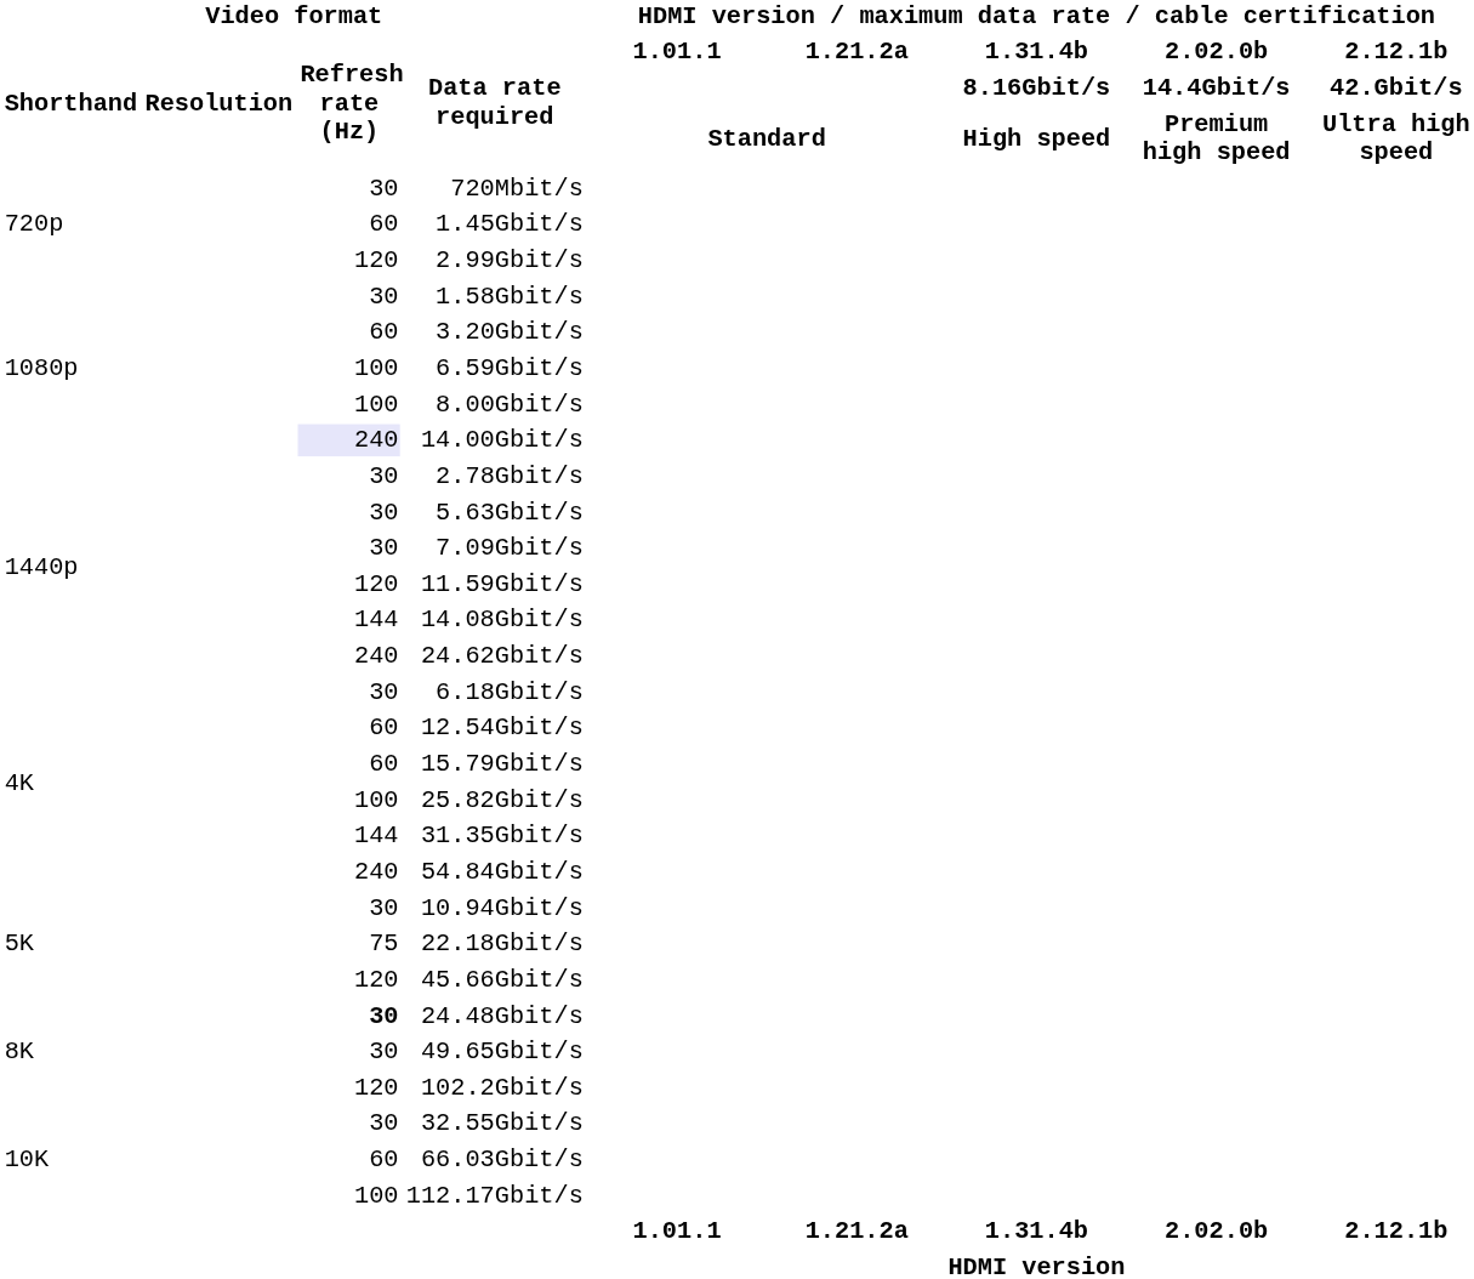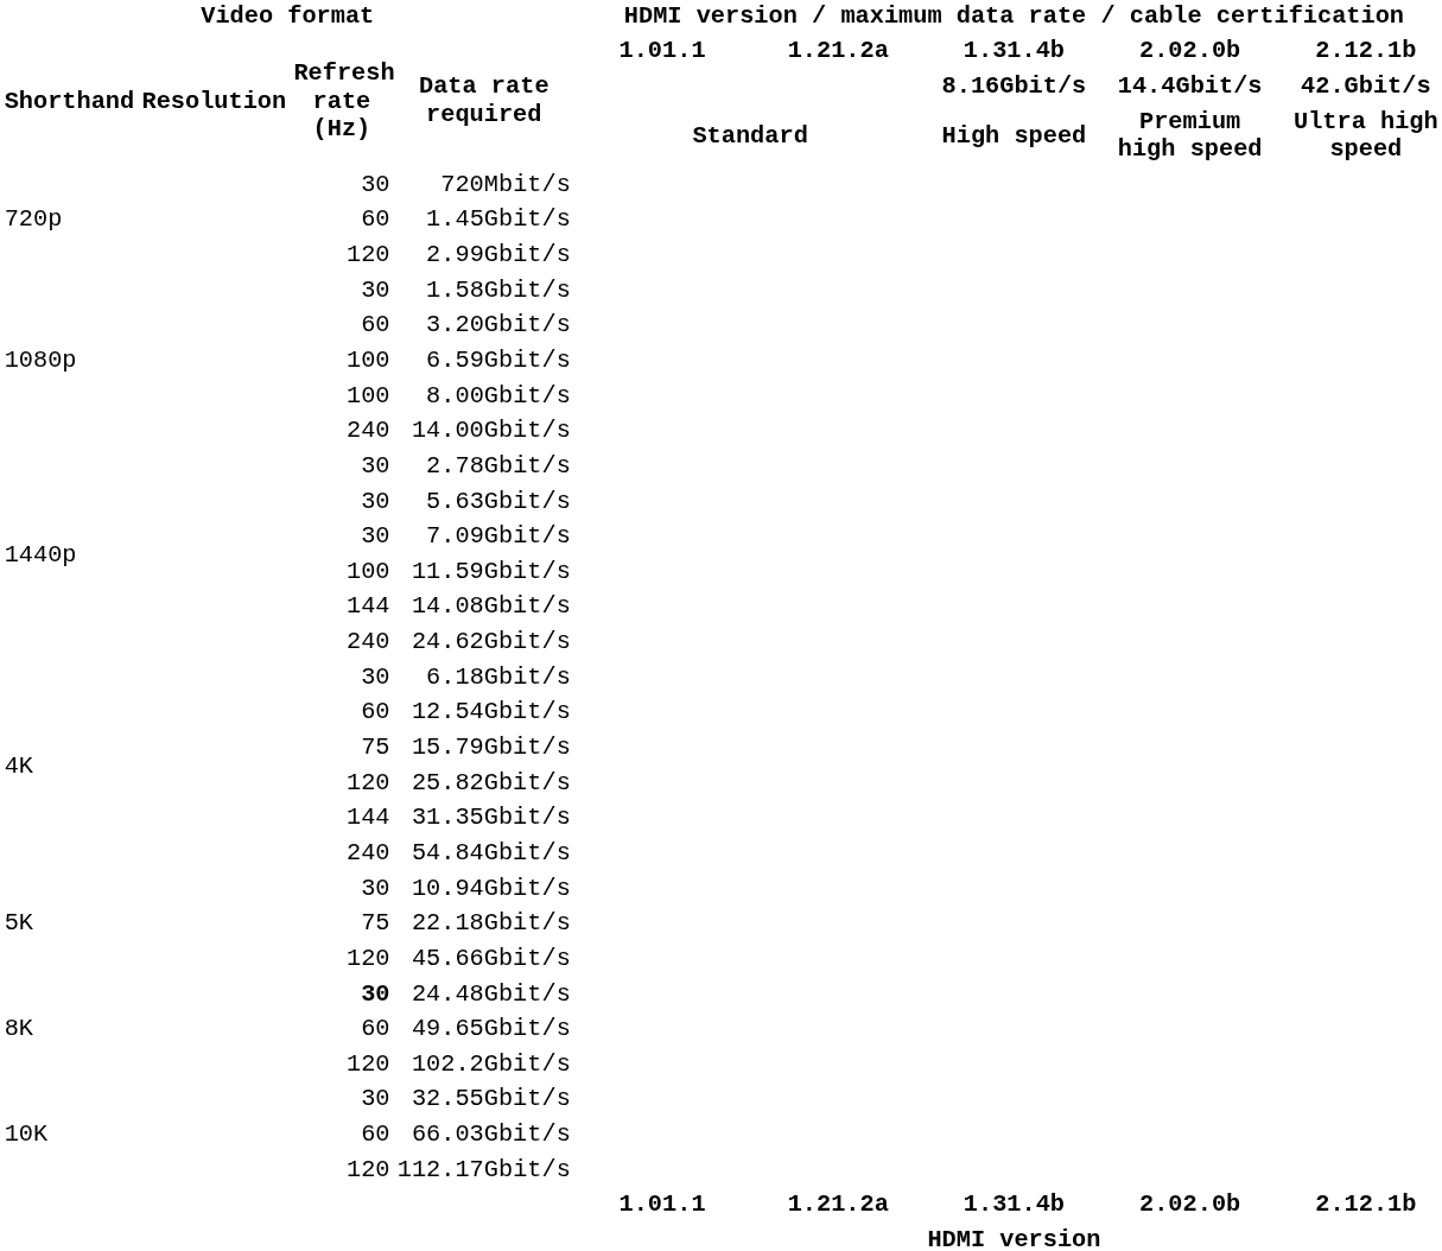 <table>
 <tr>
 <th colspan=4>Video format</th>
 <th colspan=5>HDMI version / maximum data rate / cable certification</th>
 </tr>
 <tr>
 <th rowspan=3>Shorthand</th>
 <th rowspan=3>Resolution</th>
 <th rowspan=3 style=max-width:4em>Refresh rate (Hz)</th>
 <th rowspan=3 style=max-width:5em>Data rate required</th>
 <th style=min-width:7em>1.01.1</th>
 <th style=min-width:7em>1.21.2a</th>
 <th>1.31.4b</th>
 <th>2.02.0b</th>
 <th>2.12.1b</th>
 </tr>
 <tr>
 <th colspan=2></th>
 <th>8.16Gbit/s</th>
 <th>14.4Gbit/s</th>
 <th>42.Gbit/s</th>
 </tr>
 <tr>
 <th colspan=2>Standard</th>
 <th style=min-width:7em>High speed</th>
 <th style=max-width:7em>Premium high speed</th>
 <th style=max-width:7em>Ultra high speed</th>
 </tr>
 <tr>
 <td rowspan="3">720p</td>
 <td rowspan="3"></td>
 <td style="text-align:right;">30</td>
 <td align="right">720Mbit/s</td>
 <td></td>
 <td></td>
 <td></td>
 <td></td>
 <td></td>
 </tr>
 <tr>
 <td style="text-align:right;">60</td>
 <td align="right">1.45Gbit/s</td>
 <td></td>
 <td></td>
 <td></td>
 <td></td>
 <td></td>
 </tr>
 <tr>
 <td style="text-align:right;">120</td>
 <td align="right">2.99Gbit/s</td>
 <td></td>
 <td></td>
 <td></td>
 <td></td>
 <td></td>
 </tr>
 <tr>
 <td rowspan="5">1080p</td>
 <td rowspan="5"></td>
 <td style="text-align:right;">30</td>
 <td align="right">1.58Gbit/s</td>
 <td></td>
 <td></td>
 <td></td>
 <td></td>
 <td></td>
 </tr>
 <tr>
 <td style="text-align:right;">60</td>
 <td align="right">3.20Gbit/s</td>
 <td></td>
 <td></td>
 <td></td>
 <td></td>
 <td></td>
 </tr>
 <tr>
 <td style="text-align:right;">100</td>
 <td align="right">6.59Gbit/s</td>
 <td></td>
 <td></td>
 <td></td>
 <td></td>
 <td></td>
 </tr>
 <tr>
 <td style="text-align:right;">100</td>
 <td align="right">8.00Gbit/s</td>
 <td></td>
 <td></td>
 <td></td>
 <td></td>
 <td></td>
 </tr>
 <tr>
-<td style="background: lavender; text-align:right;">240</td>
+<td style="text-align:right;">240</td>
 <td align="right">14.00Gbit/s</td>
 <td></td>
 <td></td>
 <td></td>
 <td></td>
 <td></td>
 </tr>
 <tr>
 <td rowspan="6">1440p</td>
 <td rowspan="6"></td>
 <td style="text-align:right;">30</td>
 <td align="right">2.78Gbit/s</td>
 <td></td>
 <td></td>
 <td></td>
 <td></td>
 <td></td>
 </tr>
 <tr>
 <td style="text-align:right;">30</td>
 <td align="right">5.63Gbit/s</td>
 <td></td>
 <td></td>
 <td></td>
 <td></td>
 <td></td>
 </tr>
 <tr>
 <td style="text-align:right;">30</td>
 <td align="right">7.09Gbit/s</td>
 <td></td>
 <td></td>
 <td></td>
 <td></td>
 <td></td>
 </tr>
 <tr>
-<td style="text-align:right;">120</td>
+<td style="text-align:right;">100</td>
 <td align="right">11.59Gbit/s</td>
 <td></td>
 <td></td>
 <td></td>
 <td></td>
 <td></td>
 </tr>
 <tr>
 <td style="text-align:right;">144</td>
 <td align="right">14.08Gbit/s</td>
 <td></td>
 <td></td>
 <td></td>
 <td></td>
 <td></td>
 </tr>
 <tr>
 <td style="text-align:right;">240</td>
 <td align="right">24.62Gbit/s</td>
 <td></td>
 <td></td>
 <td></td>
 <td></td>
 <td></td>
 </tr>
 <tr>
 <td rowspan="6">4K</td>
 <td rowspan="6"></td>
 <td style="text-align:right;">30</td>
 <td align="right">6.18Gbit/s</td>
 <td></td>
 <td></td>
 <td></td>
 <td></td>
 <td></td>
 </tr>
 <tr>
 <td style="text-align:right;">60</td>
 <td align="right">12.54Gbit/s</td>
 <td></td>
 <td></td>
 <td></td>
 <td></td>
 <td></td>
 </tr>
 <tr>
-<td style="text-align:right;">60</td>
+<td style="text-align:right;">75</td>
 <td align="right">15.79Gbit/s</td>
 <td></td>
 <td></td>
 <td></td>
 <td></td>
 <td></td>
 </tr>
 <tr>
-<td style="text-align:right;">100</td>
+<td style="text-align:right;">120</td>
 <td align="right">25.82Gbit/s</td>
 <td></td>
 <td></td>
 <td></td>
 <td></td>
 <td></td>
 </tr>
 <tr>
 <td style="text-align:right;">144</td>
 <td align="right">31.35Gbit/s</td>
 <td></td>
 <td></td>
 <td></td>
 <td></td>
 <td></td>
 </tr>
 <tr>
 <td style="text-align:right;">240</td>
 <td align="right">54.84Gbit/s</td>
 <td></td>
 <td></td>
 <td></td>
 <td></td>
 <td></td>
 </tr>
 <tr>
 <td rowspan="3">5K</td>
 <td rowspan="3"></td>
 <td style="text-align:right;">30</td>
 <td align="right">10.94Gbit/s</td>
 <td></td>
 <td></td>
 <td></td>
 <td></td>
 <td></td>
 </tr>
 <tr>
 <td style="text-align:right;">75</td>
 <td align="right">22.18Gbit/s</td>
 <td></td>
 <td></td>
 <td></td>
 <td></td>
 <td></td>
 </tr>
 <tr>
 <td style="text-align:right;">120</td>
 <td align="right">45.66Gbit/s</td>
 <td></td>
 <td></td>
 <td></td>
 <td></td>
 <td></td>
 </tr>
 <tr>
 <td rowspan="3">8K</td>
 <td rowspan="3"></td>
 <td style="text-align:right;"><strong>30</strong></td>
 <td align="right">24.48Gbit/s</td>
 <td></td>
 <td></td>
 <td></td>
 <td></td>
 <td></td>
 </tr>
 <tr>
-<td style="text-align:right;">30</td>
+<td style="text-align:right;">60</td>
 <td align="right">49.65Gbit/s</td>
 <td></td>
 <td></td>
 <td></td>
 <td></td>
 <td></td>
 </tr>
 <tr>
 <td style="text-align:right;">120</td>
 <td align="right">102.2Gbit/s</td>
 <td></td>
 <td></td>
 <td></td>
 <td></td>
 <td></td>
 </tr>
 <tr>
 <td rowspan="3">10K</td>
 <td rowspan="3"></td>
 <td style="text-align:right;">30</td>
 <td align="right">32.55Gbit/s</td>
 <td></td>
 <td></td>
 <td></td>
 <td></td>
 <td></td>
 </tr>
 <tr>
 <td style="text-align:right;">60</td>
 <td align="right">66.03Gbit/s</td>
 <td></td>
 <td></td>
 <td></td>
 <td></td>
 <td></td>
 </tr>
 <tr>
-<td style="text-align:right;">100</td>
+<td style="text-align:right;">120</td>
 <td align="right">112.17Gbit/s</td>
 <td></td>
 <td></td>
 <td></td>
 <td></td>
 <td></td>
 </tr>
 <tr>
 <th rowspan=2 colspan=4></th>
 <th>1.01.1</th>
 <th>1.21.2a</th>
 <th>1.31.4b</th>
 <th>2.02.0b</th>
 <th>2.12.1b</th>
 </tr>
 <tr>
 <th colspan=5>HDMI version</th>
 </tr>
 </table>
